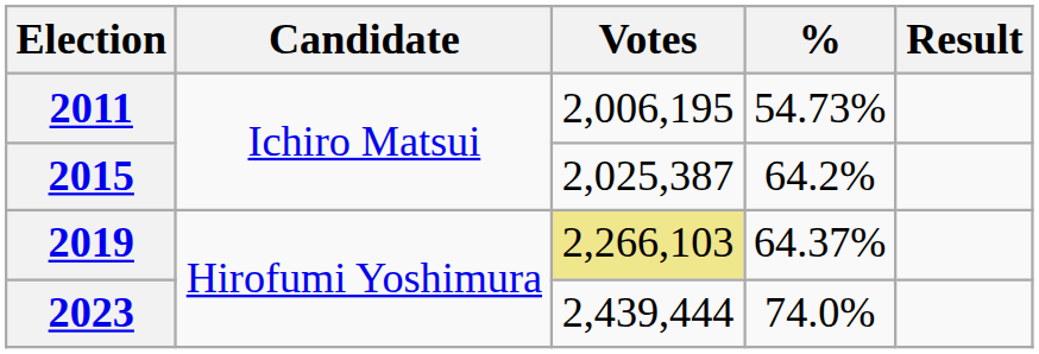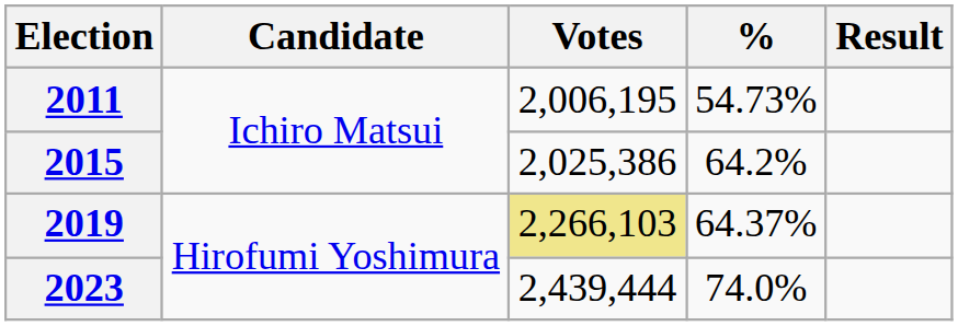 <table class="wikitable" style="text-align:center">
 <tr>
 <th>Election</th>
 <th>Candidate</th>
 <th>Votes</th>
 <th>%</th>
 <th>Result</th>
 </tr>
 <tr>
 <th><a href='#'>2011</a></th>
 <td rowspan=2><a href='#'>Ichiro Matsui</a></td>
 <td>2,006,195</td>
 <td>54.73%</td>
 <td></td>
 </tr>
 <tr>
 <th><a href='#'>2015</a></th>
-<td>2,025,387</td>
+<td>2,025,386</td>
 <td>64.2%</td>
 <td></td>
 </tr>
 <tr>
 <th><a href='#'>2019</a></th>
 <td rowspan=2><a href='#'>Hirofumi Yoshimura</a></td>
 <td style="background: khaki;">2,266,103</td>
 <td>64.37%</td>
 <td></td>
 </tr>
 <tr>
 <th><a href='#'>2023</a></th>
 <td>2,439,444</td>
 <td>74.0%</td>
 <td></td>
 </tr>
 </table>
